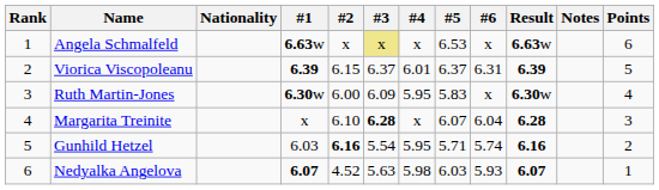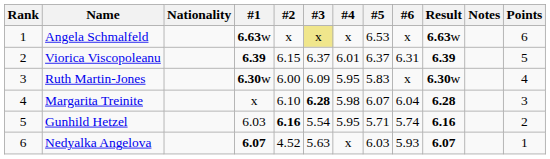 <table class="wikitable sortable" style="text-align:center">
 <tr>
 <th>Rank</th>
 <th>Name</th>
 <th>Nationality</th>
 <th>#1</th>
 <th>#2</th>
 <th>#3</th>
 <th>#4</th>
 <th>#5</th>
 <th>#6</th>
 <th>Result</th>
 <th>Notes</th>
 <th>Points</th>
 </tr>
 <tr>
 <td>1</td>
 <td align=left><a href='#'>Angela Schmalfeld</a></td>
 <td align=left></td>
 <td><strong>6.63</strong>w</td>
 <td>x</td>
 <td style="background: khaki;">x</td>
 <td>x</td>
 <td>6.53</td>
 <td>x</td>
 <td><strong>6.63</strong>w</td>
 <td></td>
 <td>6</td>
 </tr>
 <tr>
 <td>2</td>
 <td align=left><a href='#'>Viorica Viscopoleanu</a></td>
 <td align=left></td>
 <td><strong>6.39</strong></td>
 <td>6.15</td>
 <td>6.37</td>
 <td>6.01</td>
 <td>6.37</td>
 <td>6.31</td>
 <td><strong>6.39</strong></td>
 <td></td>
 <td>5</td>
 </tr>
 <tr>
 <td>3</td>
 <td align=left><a href='#'>Ruth Martin-Jones</a></td>
 <td align=left></td>
 <td><strong>6.30</strong>w</td>
 <td>6.00</td>
 <td>6.09</td>
 <td>5.95</td>
 <td>5.83</td>
 <td>x</td>
 <td><strong>6.30</strong>w</td>
 <td></td>
 <td>4</td>
 </tr>
 <tr>
 <td>4</td>
 <td align=left><a href='#'>Margarita Treinite</a></td>
 <td align=left></td>
 <td>x</td>
 <td>6.10</td>
 <td><strong>6.28</strong></td>
-<td>x</td>
+<td>5.98</td>
 <td>6.07</td>
 <td>6.04</td>
 <td><strong>6.28</strong></td>
 <td></td>
 <td>3</td>
 </tr>
 <tr>
 <td>5</td>
 <td align=left><a href='#'>Gunhild Hetzel</a></td>
 <td align=left></td>
 <td>6.03</td>
 <td><strong>6.16</strong></td>
 <td>5.54</td>
 <td>5.95</td>
 <td>5.71</td>
 <td>5.74</td>
 <td><strong>6.16</strong></td>
 <td></td>
 <td>2</td>
 </tr>
 <tr>
 <td>6</td>
 <td align=left><a href='#'>Nedyalka Angelova</a></td>
 <td align=left></td>
 <td><strong>6.07</strong></td>
 <td>4.52</td>
 <td>5.63</td>
-<td>5.98</td>
+<td>x</td>
 <td>6.03</td>
 <td>5.93</td>
 <td><strong>6.07</strong></td>
 <td></td>
 <td>1</td>
 </tr>
 </table>
